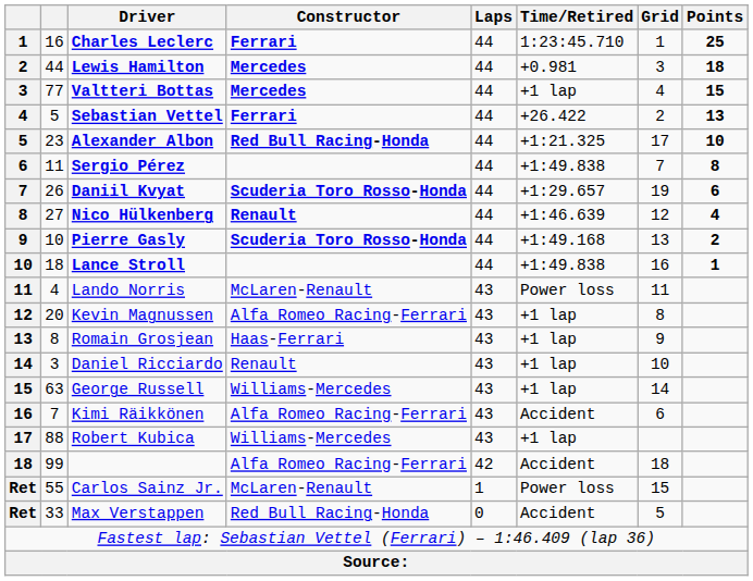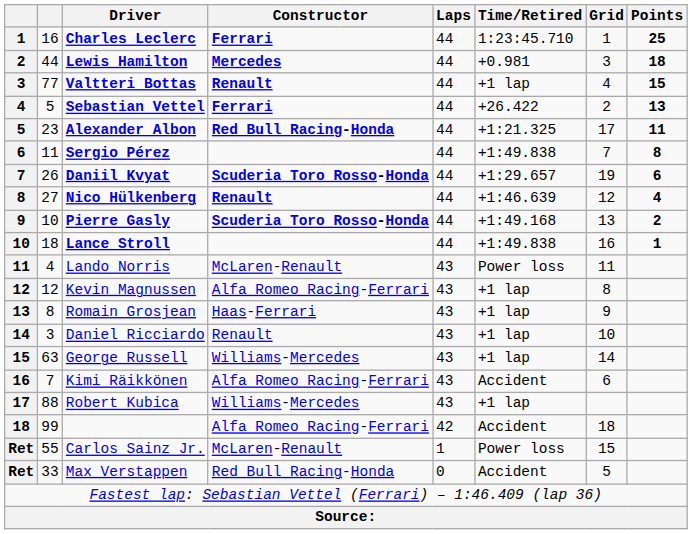 <table class="wikitable sortable" style="font-size: 85%;">
 <tr>
 <th></th>
 <th></th>
 <th>Driver</th>
 <th>Constructor</th>
 <th class="unsortable">Laps</th>
 <th class="unsortable">Time/Retired</th>
 <th>Grid</th>
 <th>Points</th>
 </tr>
 <tr>
 <th>1</th>
 <td align="center">16</td>
 <td data-sort-value="LEC"><strong> <a href='#'>Charles Leclerc</a></strong></td>
 <td><a href='#'><strong>Ferrari</strong></a></td>
 <td>44</td>
 <td>1:23:45.710</td>
 <td align="center">1</td>
 <td align="center"><strong>25</strong></td>
 </tr>
 <tr>
 <th>2</th>
 <td align="center">44</td>
 <td data-sort-value="HAM"><strong> <a href='#'>Lewis Hamilton</a></strong></td>
 <td><a href='#'><strong>Mercedes</strong></a></td>
 <td>44</td>
 <td>+0.981</td>
 <td align="center">3</td>
 <td align="center"><strong>18</strong></td>
 </tr>
 <tr>
 <th>3</th>
 <td align="center">77</td>
 <td data-sort-value="BOT"><strong> <a href='#'>Valtteri Bottas</a></strong></td>
-<td><a href='#'><strong>Mercedes</strong></a></td>
+<td><a href='#'><strong>Renault</strong></a></td>
 <td>44</td>
 <td>+1 lap</td>
 <td align="center">4</td>
 <td align="center"><strong>15</strong></td>
 </tr>
 <tr>
 <th>4</th>
 <td align="center">5</td>
 <td data-sort-value="VET"><strong> <a href='#'>Sebastian Vettel</a></strong></td>
 <td><a href='#'><strong>Ferrari</strong></a></td>
 <td>44</td>
 <td>+26.422</td>
 <td align="center">2</td>
 <td align="center"><strong>13</strong></td>
 </tr>
 <tr>
 <th>5</th>
 <td align="center">23</td>
 <td data-sort-value="ALB"><strong> <a href='#'>Alexander Albon</a></strong></td>
 <td><strong><a href='#'>Red Bull Racing</a>-<a href='#'>Honda</a></strong></td>
 <td>44</td>
 <td>+1:21.325</td>
 <td align="center">17</td>
-<td align="center"><strong>10</strong></td>
+<td align="center"><strong>11</strong></td>
 </tr>
 <tr>
 <th>6</th>
 <td align="center">11</td>
 <td data-sort-value="PER"><strong> <a href='#'>Sergio Pérez</a></strong></td>
 <td><strong></strong></td>
 <td>44</td>
 <td>+1:49.838</td>
 <td align="center">7</td>
 <td align="center"><strong>8</strong></td>
 </tr>
 <tr>
 <th>7</th>
 <td align="center">26</td>
 <td data-sort-value="KVY"><strong> <a href='#'>Daniil Kvyat</a></strong></td>
 <td><strong><a href='#'>Scuderia Toro Rosso</a>-<a href='#'>Honda</a></strong></td>
 <td>44</td>
 <td>+1:29.657</td>
 <td align="center">19</td>
 <td align="center"><strong>6</strong></td>
 </tr>
 <tr>
 <th>8</th>
 <td align="center">27</td>
 <td data-sort-value="HUL"><strong> <a href='#'>Nico Hülkenberg</a></strong></td>
 <td><a href='#'><strong>Renault</strong></a></td>
 <td>44</td>
 <td>+1:46.639</td>
 <td align="center">12</td>
 <td align="center"><strong>4</strong></td>
 </tr>
 <tr>
 <th>9</th>
 <td align="center">10</td>
 <td data-sort-value="GAS"><strong> <a href='#'>Pierre Gasly</a></strong></td>
 <td><strong><a href='#'>Scuderia Toro Rosso</a>-<a href='#'>Honda</a></strong></td>
 <td>44</td>
 <td>+1:49.168</td>
 <td align="center">13</td>
 <td align="center"><strong>2</strong></td>
 </tr>
 <tr>
 <th>10</th>
 <td align="center">18</td>
 <td data-sort-value="STR"><strong> <a href='#'>Lance Stroll</a></strong></td>
 <td><strong></strong></td>
 <td>44</td>
 <td>+1:49.838</td>
 <td align="center">16</td>
 <td align="center"><strong>1</strong></td>
 </tr>
 <tr>
 <th>11</th>
 <td align="center">4</td>
 <td data-sort-value="NOR"> <a href='#'>Lando Norris</a></td>
 <td><a href='#'>McLaren</a>-<a href='#'>Renault</a></td>
 <td>43</td>
 <td>Power loss</td>
 <td align="center">11</td>
 <td></td>
 </tr>
 <tr>
 <th>12</th>
-<td align="center">20</td>
+<td align="center">12</td>
 <td data-sort-value="MAG"> <a href='#'>Kevin Magnussen</a></td>
 <td><a href='#'>Alfa Romeo Racing</a>-<a href='#'>Ferrari</a></td>
 <td>43</td>
 <td>+1 lap</td>
 <td align="center">8</td>
 <td></td>
 </tr>
 <tr>
 <th>13</th>
 <td align="center">8</td>
 <td data-sort-value="GRO"> <a href='#'>Romain Grosjean</a></td>
 <td><a href='#'>Haas</a>-<a href='#'>Ferrari</a></td>
 <td>43</td>
 <td>+1 lap</td>
 <td align="center">9</td>
 <td></td>
 </tr>
 <tr>
 <th>14</th>
 <td align="center">3</td>
 <td data-sort-value="RIC"> <a href='#'>Daniel Ricciardo</a></td>
 <td><a href='#'>Renault</a></td>
 <td>43</td>
 <td>+1 lap</td>
 <td align="center">10</td>
 <td></td>
 </tr>
 <tr>
 <th>15</th>
 <td align="center">63</td>
 <td data-sort-value="RUS"> <a href='#'>George Russell</a></td>
 <td><a href='#'>Williams</a>-<a href='#'>Mercedes</a></td>
 <td>43</td>
 <td>+1 lap</td>
 <td align="center">14</td>
 <td></td>
 </tr>
 <tr>
 <th>16</th>
 <td align="center">7</td>
 <td data-sort-value="RAI"> <a href='#'>Kimi Räikkönen</a></td>
 <td><a href='#'>Alfa Romeo Racing</a>-<a href='#'>Ferrari</a></td>
 <td>43</td>
 <td>Accident</td>
 <td align="center">6</td>
 <td></td>
 </tr>
 <tr>
 <th>17</th>
 <td align="center">88</td>
 <td data-sort-value="KUB"> <a href='#'>Robert Kubica</a></td>
 <td><a href='#'>Williams</a>-<a href='#'>Mercedes</a></td>
 <td>43</td>
 <td>+1 lap</td>
 <td align="center" data-sort-value="20"></td>
 <td></td>
 </tr>
 <tr>
 <th>18</th>
 <td align="center">99</td>
 <td data-sort-value="GIO"></td>
 <td><a href='#'>Alfa Romeo Racing</a>-<a href='#'>Ferrari</a></td>
 <td>42</td>
 <td>Accident</td>
 <td align="center">18</td>
 <td></td>
 </tr>
 <tr>
 <th data-sort-value="19">Ret</th>
 <td align="center">55</td>
 <td data-sort-value="SAI"> <a href='#'>Carlos Sainz Jr.</a></td>
 <td><a href='#'>McLaren</a>-<a href='#'>Renault</a></td>
 <td>1</td>
 <td>Power loss</td>
 <td align="center">15</td>
 <td></td>
 </tr>
 <tr>
 <th data-sort-value="20">Ret</th>
 <td align="center">33</td>
 <td data-sort-value="VER"> <a href='#'>Max Verstappen</a></td>
 <td><a href='#'>Red Bull Racing</a>-<a href='#'>Honda</a></td>
 <td>0</td>
 <td>Accident</td>
 <td align="center">5</td>
 <td></td>
 </tr>
 <tr class="sortbottom">
 <td colspan="8" align="center"><em><a href='#'>Fastest lap</a>:  <a href='#'>Sebastian Vettel</a> (<a href='#'>Ferrari</a>) – 1:46.409 (lap 36)</em></td>
 </tr>
 <tr>
 <th colspan="8">Source:</th>
 </tr>
 </table>
